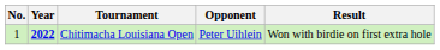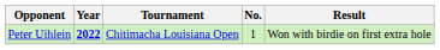 <table class="wikitable" style="font-size:95%;">
 <tr>
-<th>No.</th>
+<th>Opponent</th>
 <th>Year</th>
 <th>Tournament</th>
-<th>Opponent</th>
+<th>No.</th>
 <th>Result</th>
 </tr>
 <tr style="background:#D0F0C0;">
-<td align=center>1</td>
+<td> <a href='#'>Peter Uihlein</a></td>
 <td><strong><a href='#'>2022</a></strong></td>
 <td><a href='#'>Chitimacha Louisiana Open</a></td>
-<td> <a href='#'>Peter Uihlein</a></td>
+<td align=center>1</td>
 <td>Won with birdie on first extra hole</td>
 </tr>
 </table>
